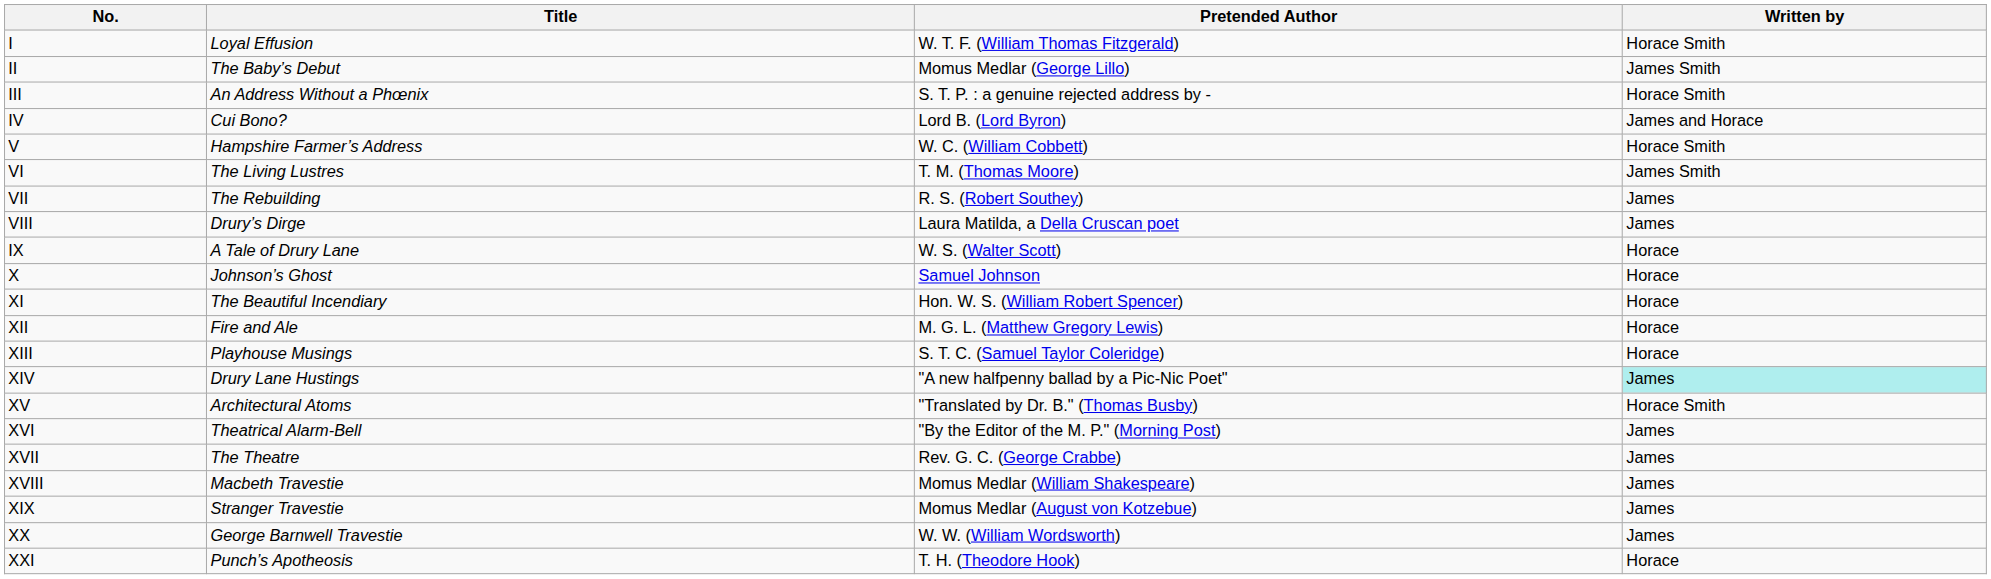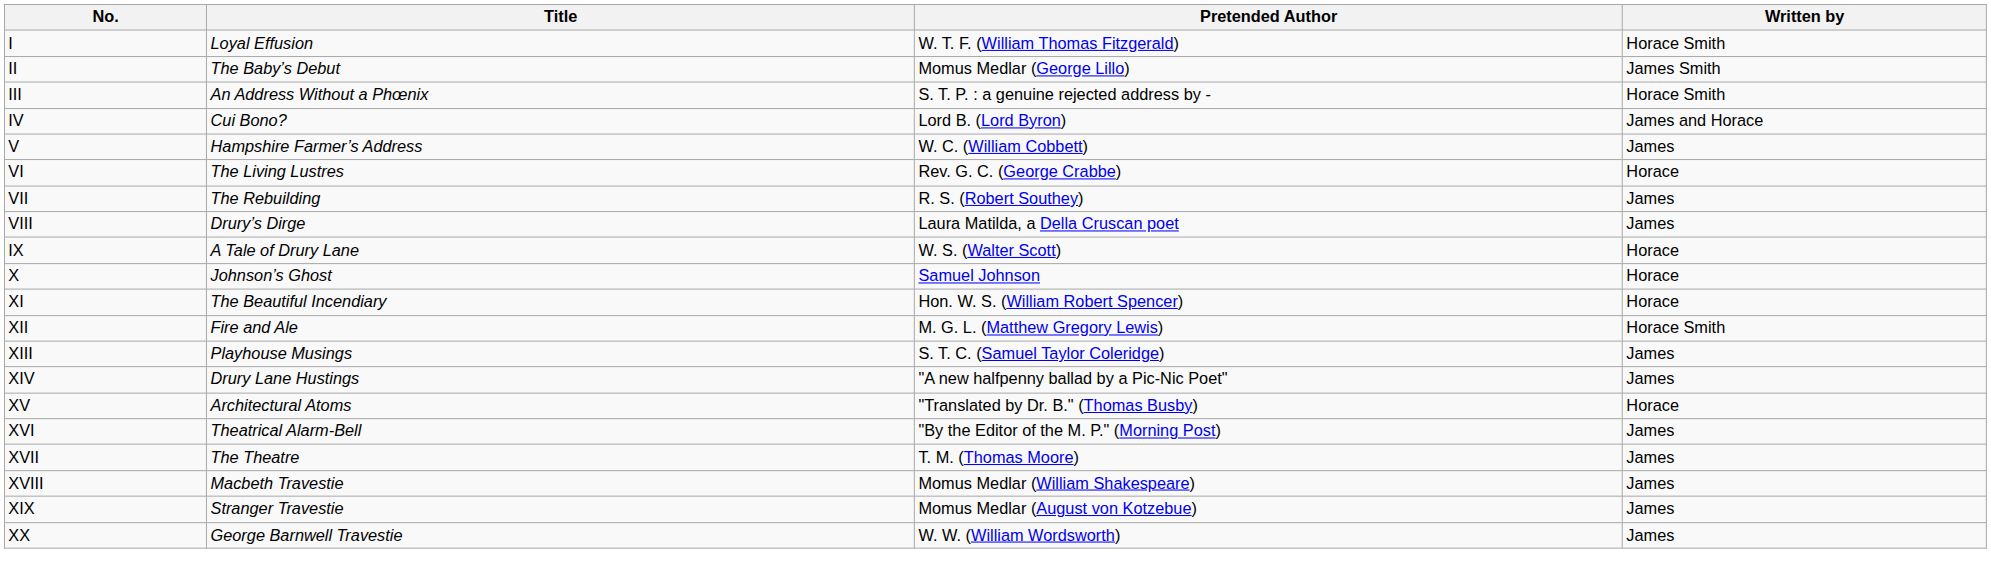 <table class="wikitable" style="width:98%;">
 <tr>
 <th style="width:10%;">No.</th>
 <th style="width:35%";>Title</th>
 <th style="width:35%;">Pretended Author</th>
 <th style="width:18%;">Written by</th>
 </tr>
 <tr>
 <td>I</td>
 <td><em>Loyal Effusion</em></td>
 <td>W. T. F. (<a href='#'>William Thomas Fitzgerald</a>)</td>
 <td>Horace Smith</td>
 </tr>
 <tr>
 <td>II</td>
 <td><em>The Baby’s Debut</em></td>
 <td>Momus Medlar (<a href='#'>George Lillo</a>)</td>
 <td>James Smith</td>
 </tr>
 <tr>
 <td>III</td>
 <td><em>An Address Without a Phœnix</em></td>
 <td>S. T. P.  : a genuine rejected address by -</td>
 <td>Horace Smith</td>
 </tr>
 <tr>
 <td>IV</td>
 <td><em>Cui Bono?</em></td>
 <td>Lord B. (<a href='#'>Lord Byron</a>)</td>
 <td>James and Horace</td>
 </tr>
 <tr>
 <td>V</td>
 <td><em>Hampshire Farmer’s Address</em></td>
 <td>W. C. (<a href='#'>William Cobbett</a>)</td>
-<td>Horace Smith</td>
+<td>James</td>
 </tr>
 <tr>
 <td>VI</td>
 <td><em>The Living Lustres</em></td>
-<td>T. M. (<a href='#'>Thomas Moore</a>)</td>
-<td>James Smith</td>
+<td>Rev. G. C. (<a href='#'>George Crabbe</a>)</td>
+<td>Horace</td>
 </tr>
 <tr>
 <td>VII</td>
 <td><em>The Rebuilding</em></td>
 <td>R. S. (<a href='#'>Robert Southey</a>)</td>
 <td>James</td>
 </tr>
 <tr>
 <td>VIII</td>
 <td><em>Drury’s Dirge</em></td>
 <td>Laura Matilda, a <a href='#'>Della Cruscan poet</a></td>
 <td>James</td>
 </tr>
 <tr>
 <td>IX</td>
 <td><em>A Tale of Drury Lane</em></td>
 <td>W. S. (<a href='#'>Walter Scott</a>)</td>
 <td>Horace</td>
 </tr>
 <tr>
 <td>X</td>
 <td><em>Johnson’s Ghost</em></td>
 <td><a href='#'>Samuel Johnson</a></td>
 <td>Horace</td>
 </tr>
 <tr>
 <td>XI</td>
 <td><em>The Beautiful Incendiary</em></td>
 <td>Hon. W. S. (<a href='#'>William Robert Spencer</a>)</td>
 <td>Horace</td>
 </tr>
 <tr>
 <td>XII</td>
 <td><em>Fire and Ale</em></td>
 <td>M. G. L. (<a href='#'>Matthew Gregory Lewis</a>)</td>
-<td>Horace</td>
+<td>Horace Smith</td>
 </tr>
 <tr>
 <td>XIII</td>
 <td><em>Playhouse Musings</em></td>
 <td>S. T. C. (<a href='#'>Samuel Taylor Coleridge</a>)</td>
-<td>Horace</td>
+<td>James</td>
 </tr>
 <tr>
 <td>XIV</td>
 <td><em>Drury Lane Hustings</em></td>
 <td>"A new halfpenny ballad by a Pic-Nic Poet"</td>
-<td style="background: paleturquoise;">James</td>
+<td>James</td>
 </tr>
 <tr>
 <td>XV</td>
 <td><em>Architectural Atoms</em></td>
 <td>"Translated by Dr. B." (<a href='#'>Thomas Busby</a>)</td>
-<td>Horace Smith</td>
+<td>Horace</td>
 </tr>
 <tr>
 <td>XVI</td>
 <td><em>Theatrical Alarm-Bell</em></td>
 <td>"By the Editor of the M. P." (<a href='#'>Morning Post</a>)</td>
 <td>James</td>
 </tr>
 <tr>
 <td>XVII</td>
 <td><em>The Theatre</em></td>
-<td>Rev. G. C. (<a href='#'>George Crabbe</a>)</td>
+<td>T. M. (<a href='#'>Thomas Moore</a>)</td>
 <td>James</td>
 </tr>
 <tr>
 <td>XVIII</td>
 <td><em>Macbeth Travestie</em></td>
 <td>Momus Medlar (<a href='#'>William Shakespeare</a>)</td>
 <td>James</td>
 </tr>
 <tr>
 <td>XIX</td>
 <td><em>Stranger Travestie</em></td>
 <td>Momus Medlar (<a href='#'>August von Kotzebue</a>)</td>
 <td>James</td>
 </tr>
 <tr>
 <td>XX</td>
 <td><em>George Barnwell Travestie</em></td>
 <td>W. W. (<a href='#'>William Wordsworth</a>)</td>
 <td>James</td>
 </tr>
-<tr>
-<td>XXI</td>
-<td><em>Punch’s Apotheosis</em></td>
-<td>T. H. (<a href='#'>Theodore Hook</a>)</td>
-<td>Horace</td>
-</tr>
 </table>
